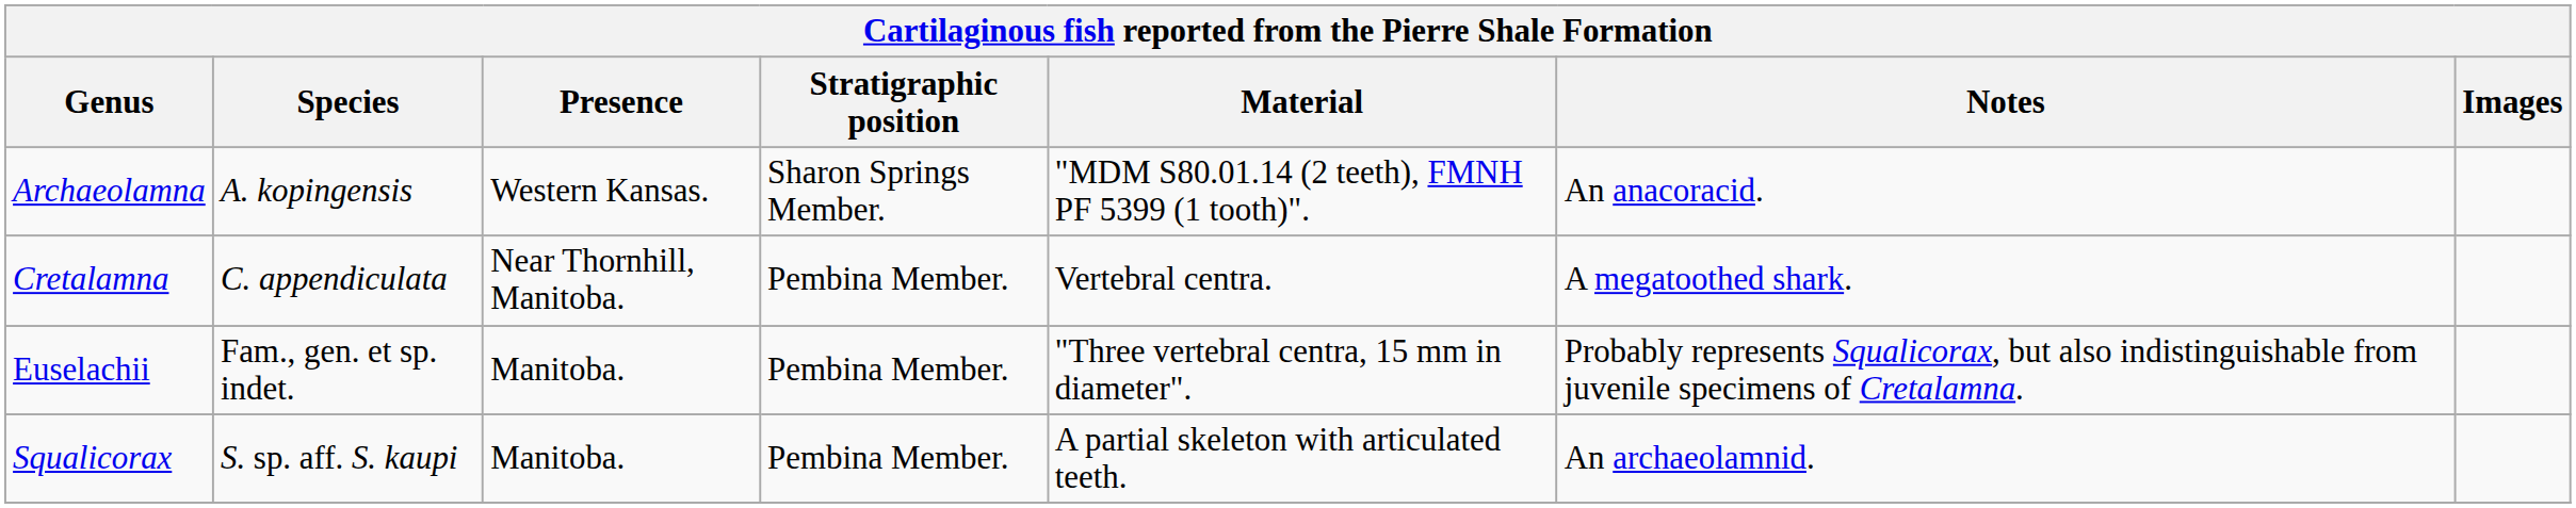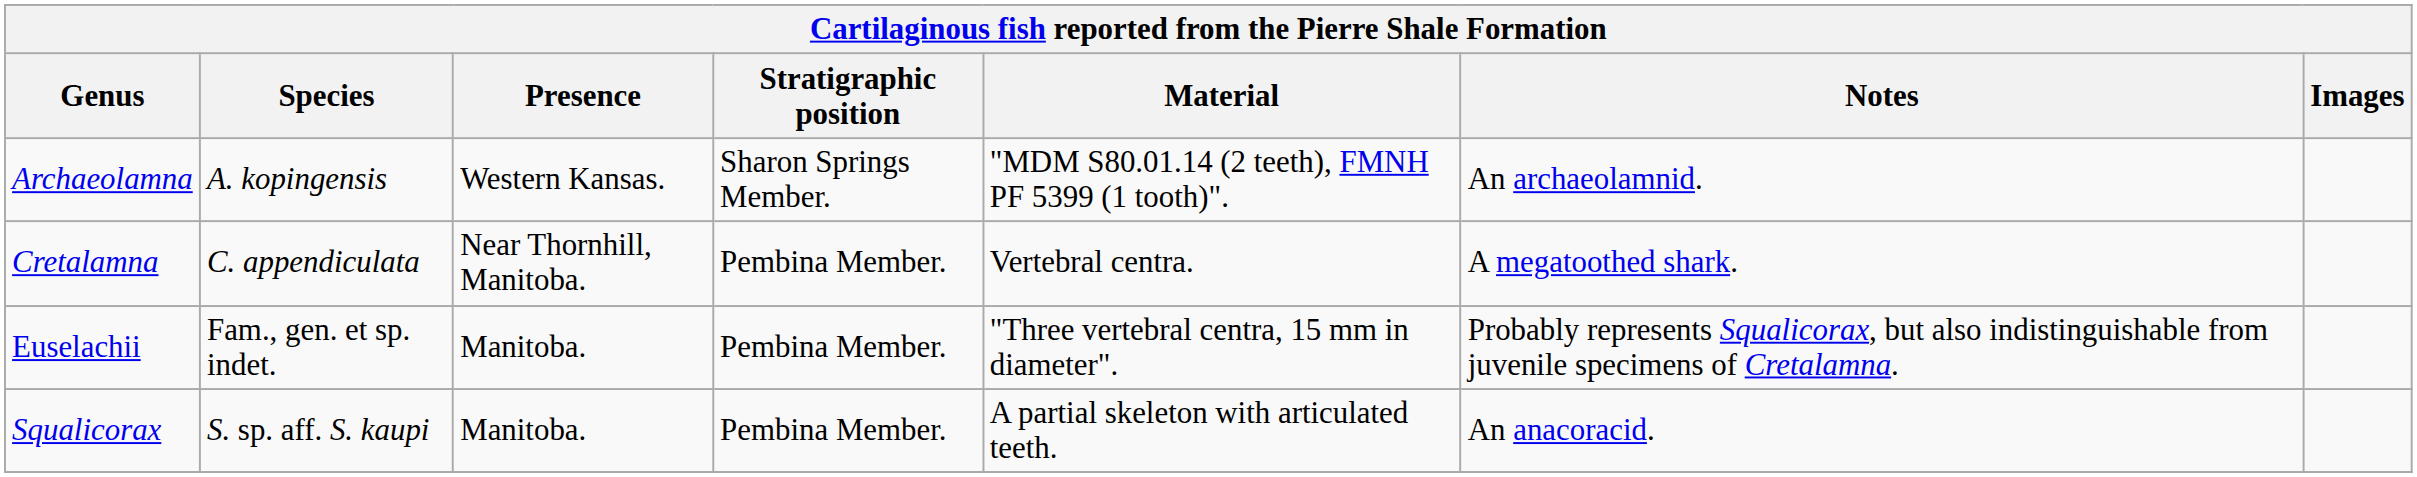 <table class="wikitable" align="center">
 <tr>
 <th colspan="7" align="center"><strong><a href='#'>Cartilaginous fish</a> reported from the Pierre Shale Formation</strong></th>
 </tr>
 <tr>
 <th>Genus</th>
 <th>Species</th>
 <th>Presence</th>
 <th><strong>Stratigraphic position</strong></th>
 <th><strong>Material</strong></th>
 <th>Notes</th>
 <th>Images</th>
 </tr>
 <tr>
 <td><em><a href='#'>Archaeolamna</a></em></td>
 <td><em>A. kopingensis</em></td>
 <td>Western Kansas.</td>
 <td>Sharon Springs Member.</td>
 <td>"MDM S80.01.14 (2 teeth), <a href='#'>FMNH</a> PF 5399 (1 tooth)".</td>
-<td>An <a href='#'>anacoracid</a>.</td>
+<td>An <a href='#'>archaeolamnid</a>.</td>
 <td></td>
 </tr>
 <tr>
 <td><em><a href='#'>Cretalamna</a></em></td>
 <td><em>C. appendiculata</em></td>
 <td>Near Thornhill, Manitoba.</td>
 <td>Pembina Member.</td>
 <td>Vertebral centra.</td>
 <td>A <a href='#'>megatoothed shark</a>.</td>
 <td></td>
 </tr>
 <tr>
 <td><a href='#'>Euselachii</a></td>
 <td>Fam., gen. et sp. indet.</td>
 <td>Manitoba.</td>
 <td>Pembina Member.</td>
 <td>"Three vertebral centra, 15 mm in diameter".</td>
 <td>Probably represents <em><a href='#'>Squalicorax</a></em>, but also indistinguishable from juvenile specimens of <em><a href='#'>Cretalamna</a></em>.</td>
 <td></td>
 </tr>
 <tr>
 <td><em><a href='#'>Squalicorax</a></em></td>
 <td><em>S.</em> sp. aff. <em>S. kaupi</em></td>
 <td>Manitoba.</td>
 <td>Pembina Member.</td>
 <td>A partial skeleton with articulated teeth.</td>
-<td>An <a href='#'>archaeolamnid</a>.</td>
+<td>An <a href='#'>anacoracid</a>.</td>
 <td></td>
 </tr>
 <tr>
 </tr>
 </table>
